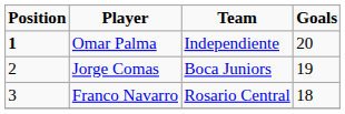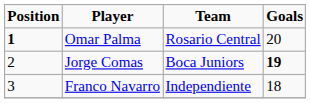 <table border="2" cellpadding="2" cellspacing="0" style="margin: 0; background: #f9f9f9; border: 1px #aaa solid; border-collapse: collapse; font-size: 85%;">
 <tr>
 <th>Position</th>
 <th>Player</th>
 <th>Team</th>
 <th>Goals</th>
 </tr>
 <tr>
 <td><strong>1</strong></td>
 <td><a href='#'>Omar Palma</a></td>
-<td><a href='#'>Independiente</a></td>
+<td><a href='#'>Rosario Central</a></td>
 <td>20</td>
 </tr>
 <tr>
 <td>2</td>
 <td><a href='#'>Jorge Comas</a></td>
 <td><a href='#'>Boca Juniors</a></td>
-<td>19</td>
+<td><strong>19</strong></td>
 </tr>
 <tr>
 <td>3</td>
 <td><a href='#'>Franco Navarro</a></td>
-<td><a href='#'>Rosario Central</a></td>
+<td><a href='#'>Independiente</a></td>
 <td>18</td>
 </tr>
 <tr>
 </tr>
 </table>
